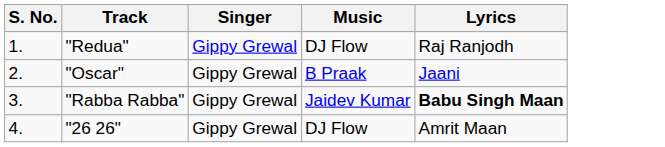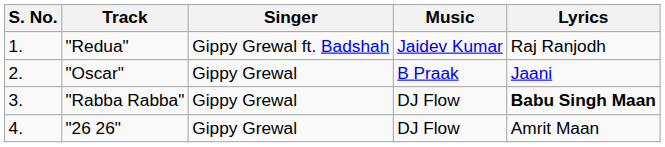 <table class="wikitable">
 <tr>
 <th>S. No.</th>
 <th>Track</th>
 <th>Singer</th>
 <th>Music</th>
 <th>Lyrics</th>
 </tr>
 <tr>
 <td>1.</td>
 <td>"Redua"</td>
-<td><a href='#'>Gippy Grewal</a></td>
-<td>DJ Flow</td>
+<td>Gippy Grewal ft. <a href='#'>Badshah</a></td>
+<td><a href='#'>Jaidev Kumar</a></td>
 <td>Raj Ranjodh</td>
 </tr>
 <tr>
 <td>2.</td>
 <td>"Oscar"</td>
 <td>Gippy Grewal</td>
 <td><a href='#'>B Praak</a></td>
 <td><a href='#'>Jaani</a></td>
 </tr>
 <tr>
 <td>3.</td>
 <td>"Rabba Rabba"</td>
 <td>Gippy Grewal</td>
-<td><a href='#'>Jaidev Kumar</a></td>
+<td>DJ Flow</td>
 <td><strong>Babu Singh Maan</strong></td>
 </tr>
 <tr>
 <td>4.</td>
 <td>"26 26"</td>
 <td>Gippy Grewal</td>
 <td>DJ Flow</td>
 <td>Amrit Maan</td>
 </tr>
 </table>
